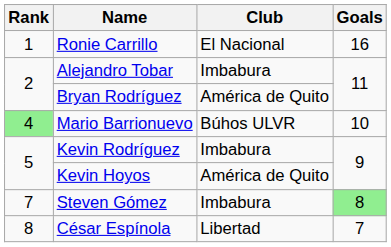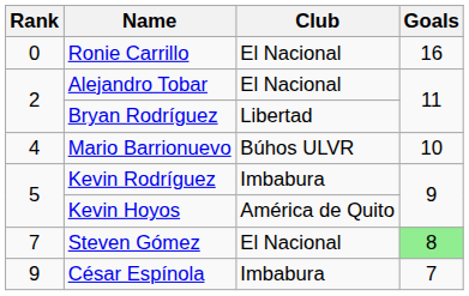 <table class="wikitable" border="1">
 <tr>
 <th>Rank</th>
 <th>Name</th>
 <th>Club</th>
 <th>Goals</th>
 </tr>
 <tr>
-<td align=center>1</td>
+<td align=center>0</td>
 <td> <a href='#'>Ronie Carrillo</a></td>
 <td>El Nacional</td>
 <td align=center>16</td>
 </tr>
 <tr>
 <td rowspan=2 align=center>2</td>
 <td> <a href='#'>Alejandro Tobar</a></td>
-<td>Imbabura</td>
+<td>El Nacional</td>
 <td rowspan=2 align=center>11</td>
 </tr>
 <tr>
 <td> <a href='#'>Bryan Rodríguez</a></td>
-<td>América de Quito</td>
+<td>Libertad</td>
 </tr>
 <tr>
-<td align=center style="background: lightgreen;">4</td>
+<td align=center>4</td>
 <td> <a href='#'>Mario Barrionuevo</a></td>
 <td>Búhos ULVR</td>
 <td align=center>10</td>
 </tr>
 <tr>
 <td rowspan=2 align=center>5</td>
 <td> <a href='#'>Kevin Rodríguez</a></td>
 <td>Imbabura</td>
 <td rowspan=2 align=center>9</td>
 </tr>
 <tr>
 <td> <a href='#'>Kevin Hoyos</a></td>
 <td>América de Quito</td>
 </tr>
 <tr>
 <td align=center>7</td>
 <td> <a href='#'>Steven Gómez</a></td>
-<td>Imbabura</td>
+<td>El Nacional</td>
 <td align=center style="background: lightgreen;">8</td>
 </tr>
 <tr>
-<td align=center>8</td>
+<td align=center>9</td>
 <td> <a href='#'>César Espínola</a></td>
-<td>Libertad</td>
+<td>Imbabura</td>
 <td align=center>7</td>
 </tr>
 </table>
